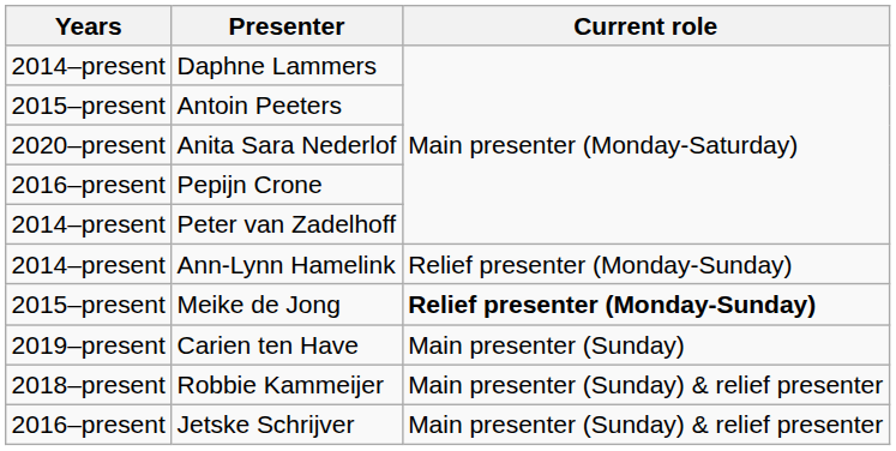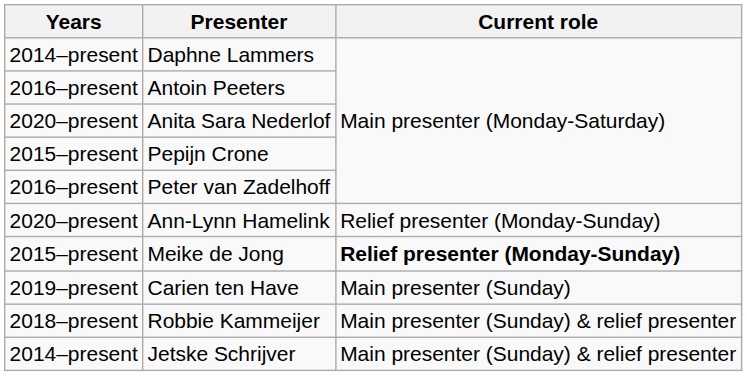 <table class="wikitable" style="font-size:95%;">
 <tr>
 <th>Years</th>
 <th>Presenter</th>
 <th>Current role</th>
 </tr>
 <tr>
 <td>2014–present</td>
 <td>Daphne Lammers</td>
 <td rowspan="5">Main presenter (Monday-Saturday)</td>
 </tr>
 <tr>
-<td>2015–present</td>
+<td>2016–present</td>
 <td>Antoin Peeters</td>
 </tr>
 <tr>
 <td>2020–present</td>
 <td>Anita Sara Nederlof</td>
 </tr>
 <tr>
-<td>2016–present</td>
+<td>2015–present</td>
 <td>Pepijn Crone</td>
 </tr>
 <tr>
-<td>2014–present</td>
+<td>2016–present</td>
 <td>Peter van Zadelhoff</td>
 </tr>
 <tr>
-<td>2014–present</td>
+<td>2020–present</td>
 <td>Ann-Lynn Hamelink</td>
 <td>Relief presenter (Monday-Sunday)</td>
 </tr>
 <tr>
 <td>2015–present</td>
 <td>Meike de Jong</td>
 <td><strong>Relief presenter (Monday-Sunday)</strong></td>
 </tr>
 <tr>
 <td>2019–present</td>
 <td>Carien ten Have</td>
 <td>Main presenter (Sunday)</td>
 </tr>
 <tr>
 <td>2018–present</td>
 <td>Robbie Kammeijer</td>
 <td>Main presenter (Sunday) & relief presenter</td>
 </tr>
 <tr>
-<td>2016–present</td>
+<td>2014–present</td>
 <td>Jetske Schrijver</td>
 <td>Main presenter (Sunday) & relief presenter</td>
 </tr>
 </table>
